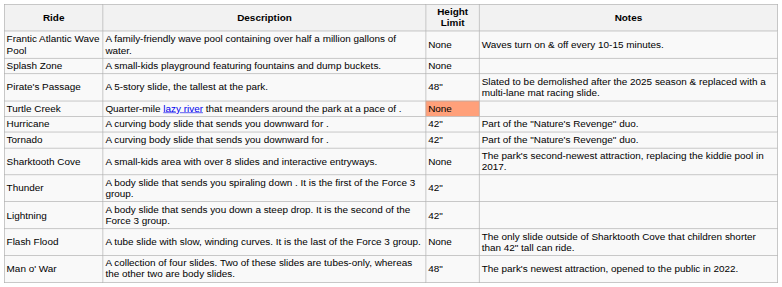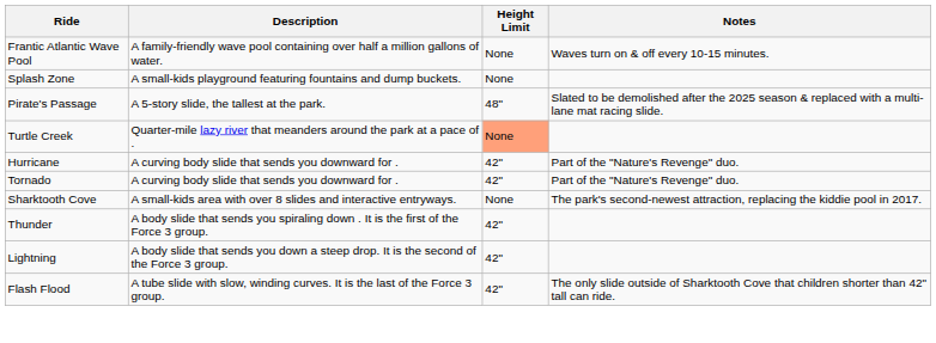 <table class=wikitable>
 <tr>
 <th>Ride</th>
 <th>Description</th>
 <th>Height Limit</th>
 <th>Notes</th>
 </tr>
 <tr>
 <td>Frantic Atlantic Wave Pool</td>
 <td>A family-friendly wave pool containing over half a million gallons of water.</td>
 <td>None</td>
 <td>Waves turn on & off every 10-15 minutes.</td>
 </tr>
 <tr>
 <td>Splash Zone</td>
 <td>A small-kids playground featuring fountains and dump buckets.</td>
 <td>None</td>
 <td></td>
 </tr>
 <tr>
 <td>Pirate's Passage</td>
 <td>A 5-story slide, the tallest at the park.</td>
 <td>48"</td>
 <td>Slated to be demolished after the 2025 season & replaced with a multi-lane mat racing slide.</td>
 </tr>
 <tr>
 <td>Turtle Creek</td>
 <td>Quarter-mile <a href='#'>lazy river</a> that meanders around the park at a pace of .</td>
 <td style="background: lightsalmon;">None</td>
 <td></td>
 </tr>
 <tr>
 <td>Hurricane</td>
 <td>A curving body slide that sends you downward for .</td>
 <td>42"</td>
 <td>Part of the "Nature's Revenge" duo.</td>
 </tr>
 <tr>
 <td>Tornado</td>
 <td>A curving body slide that sends you downward for .</td>
 <td>42"</td>
 <td>Part of the "Nature's Revenge" duo.</td>
 </tr>
 <tr>
 <td>Sharktooth Cove</td>
 <td>A small-kids area with over 8 slides and interactive entryways.</td>
 <td>None</td>
 <td>The park's second-newest attraction, replacing the kiddie pool in 2017.</td>
 </tr>
 <tr>
 <td>Thunder</td>
 <td>A body slide that sends you spiraling down . It is the first of the Force 3 group.</td>
 <td>42"</td>
 <td></td>
 </tr>
 <tr>
 <td>Lightning</td>
 <td>A body slide that sends you down a steep  drop. It is the second of the Force 3 group.</td>
 <td>42"</td>
 <td></td>
 </tr>
 <tr>
 <td>Flash Flood</td>
 <td>A tube slide with slow, winding curves. It is the last of the Force 3 group.</td>
-<td>None</td>
+<td>42"</td>
 <td>The only slide outside of Sharktooth Cove that children shorter than 42" tall can ride.</td>
 </tr>
-<tr>
-<td>Man o' War</td>
-<td>A collection of four slides.  Two of these slides are tubes-only, whereas the other two are body slides.</td>
-<td>48"</td>
-<td>The park's newest attraction, opened to the public in 2022.</td>
-</tr>
 </table>
